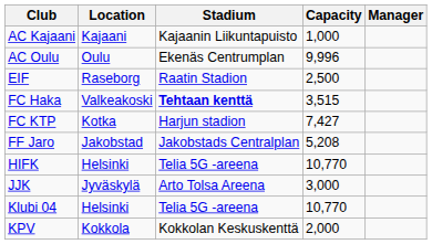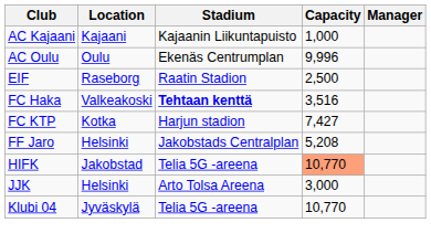 <table class="wikitable sortable">
 <tr>
 <th>Club</th>
 <th>Location</th>
 <th>Stadium</th>
 <th>Capacity</th>
 <th>Manager</th>
 </tr>
 <tr --->
 <td><a href='#'>AC Kajaani</a></td>
 <td><a href='#'>Kajaani</a></td>
 <td>Kajaanin Liikuntapuisto</td>
 <td>1,000</td>
 <td> </td>
 </tr>
 <tr --->
 <td><a href='#'>AC Oulu</a></td>
 <td><a href='#'>Oulu</a></td>
 <td>Ekenäs Centrumplan</td>
 <td>9,996</td>
 <td> </td>
 </tr>
 <tr --->
 <td><a href='#'>EIF</a></td>
 <td><a href='#'>Raseborg</a></td>
 <td><a href='#'>Raatin Stadion</a></td>
 <td>2,500</td>
 <td> </td>
 </tr>
 <tr --->
 <td><a href='#'>FC Haka</a></td>
 <td><a href='#'>Valkeakoski</a></td>
 <td><strong><a href='#'>Tehtaan kenttä</a></strong></td>
-<td>3,515</td>
+<td>3,516</td>
 <td> </td>
 </tr>
 <tr --->
 <td><a href='#'>FC KTP</a></td>
 <td><a href='#'>Kotka</a></td>
 <td><a href='#'>Harjun stadion</a></td>
 <td>7,427</td>
 <td> </td>
 </tr>
 <tr --->
 <td><a href='#'>FF Jaro</a></td>
-<td><a href='#'>Jakobstad</a></td>
+<td><a href='#'>Helsinki</a></td>
 <td><a href='#'>Jakobstads Centralplan</a></td>
 <td>5,208</td>
 <td> </td>
 </tr>
 <tr --->
 <td><a href='#'>HIFK</a></td>
-<td><a href='#'>Helsinki</a></td>
+<td><a href='#'>Jakobstad</a></td>
 <td><a href='#'>Telia 5G -areena</a></td>
-<td>10,770</td>
+<td style="background: lightsalmon;">10,770</td>
 <td> </td>
 </tr>
 <tr -->
 <td><a href='#'>JJK</a></td>
-<td><a href='#'>Jyväskylä</a></td>
+<td><a href='#'>Helsinki</a></td>
 <td><a href='#'>Arto Tolsa Areena</a></td>
 <td>3,000</td>
 <td> </td>
 </tr>
 <tr -->
 <td><a href='#'>Klubi 04</a></td>
-<td><a href='#'>Helsinki</a></td>
+<td><a href='#'>Jyväskylä</a></td>
 <td><a href='#'>Telia 5G -areena</a></td>
 <td>10,770</td>
 <td> </td>
 </tr>
-<tr -->
-<td><a href='#'>KPV</a></td>
-<td><a href='#'>Kokkola</a></td>
-<td>Kokkolan Keskuskenttä</td>
-<td>2,000</td>
-<td> </td>
-</tr>
 </table>
